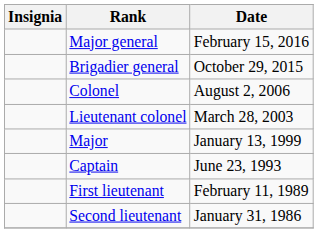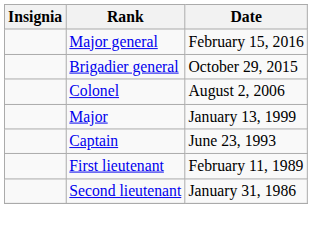 <table class="wikitable">
 <tr>
 <th>Insignia</th>
 <th>Rank</th>
 <th>Date</th>
 </tr>
 <tr>
 <td></td>
 <td><a href='#'>Major general</a></td>
 <td>February 15, 2016</td>
 </tr>
 <tr>
 <td></td>
 <td><a href='#'>Brigadier general</a></td>
 <td>October 29, 2015</td>
 </tr>
 <tr>
 <td></td>
 <td><a href='#'>Colonel</a></td>
 <td>August 2, 2006</td>
-</tr>
-<tr>
-<td></td>
-<td><a href='#'>Lieutenant colonel</a></td>
-<td>March 28, 2003</td>
 </tr>
 <tr>
 <td></td>
 <td><a href='#'>Major</a></td>
 <td>January 13, 1999</td>
 </tr>
 <tr>
 <td></td>
 <td><a href='#'>Captain</a></td>
 <td>June 23, 1993</td>
 </tr>
 <tr>
 <td></td>
 <td><a href='#'>First lieutenant</a></td>
 <td>February 11, 1989</td>
 </tr>
 <tr>
 <td></td>
 <td><a href='#'>Second lieutenant</a></td>
 <td>January 31, 1986</td>
 </tr>
 <tr>
 </tr>
 </table>
